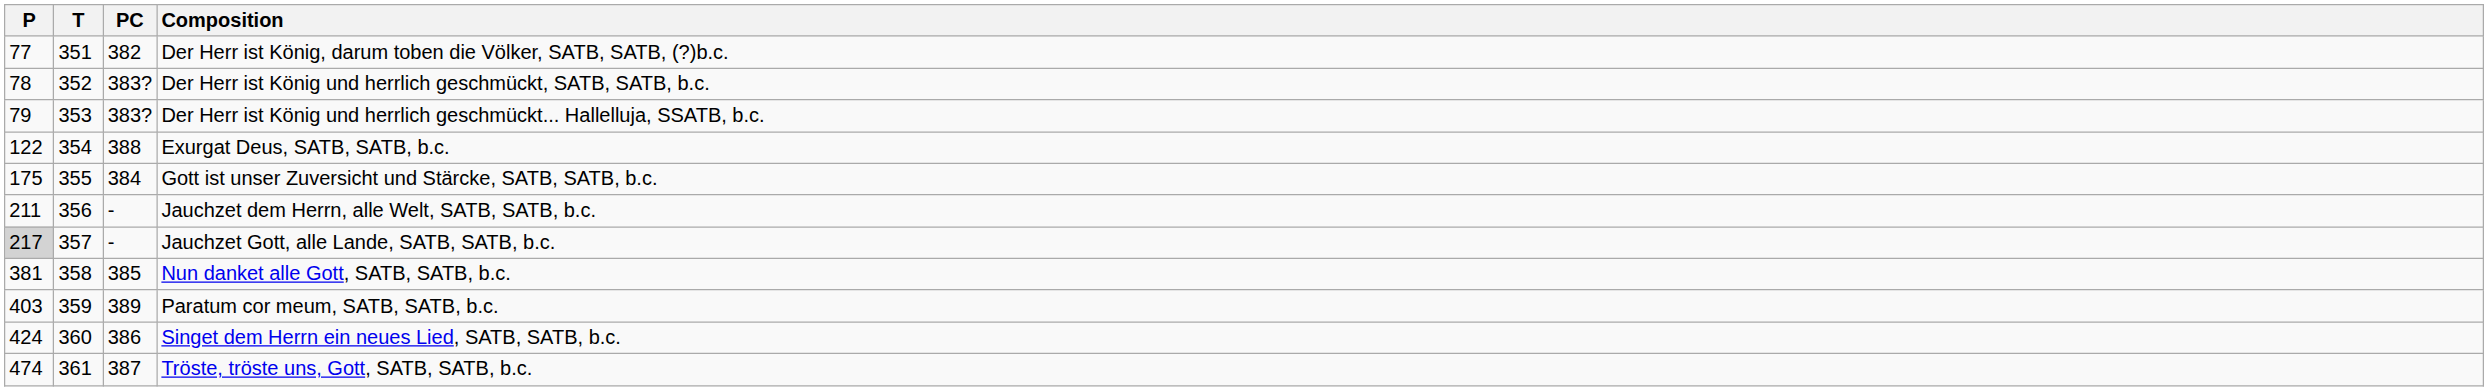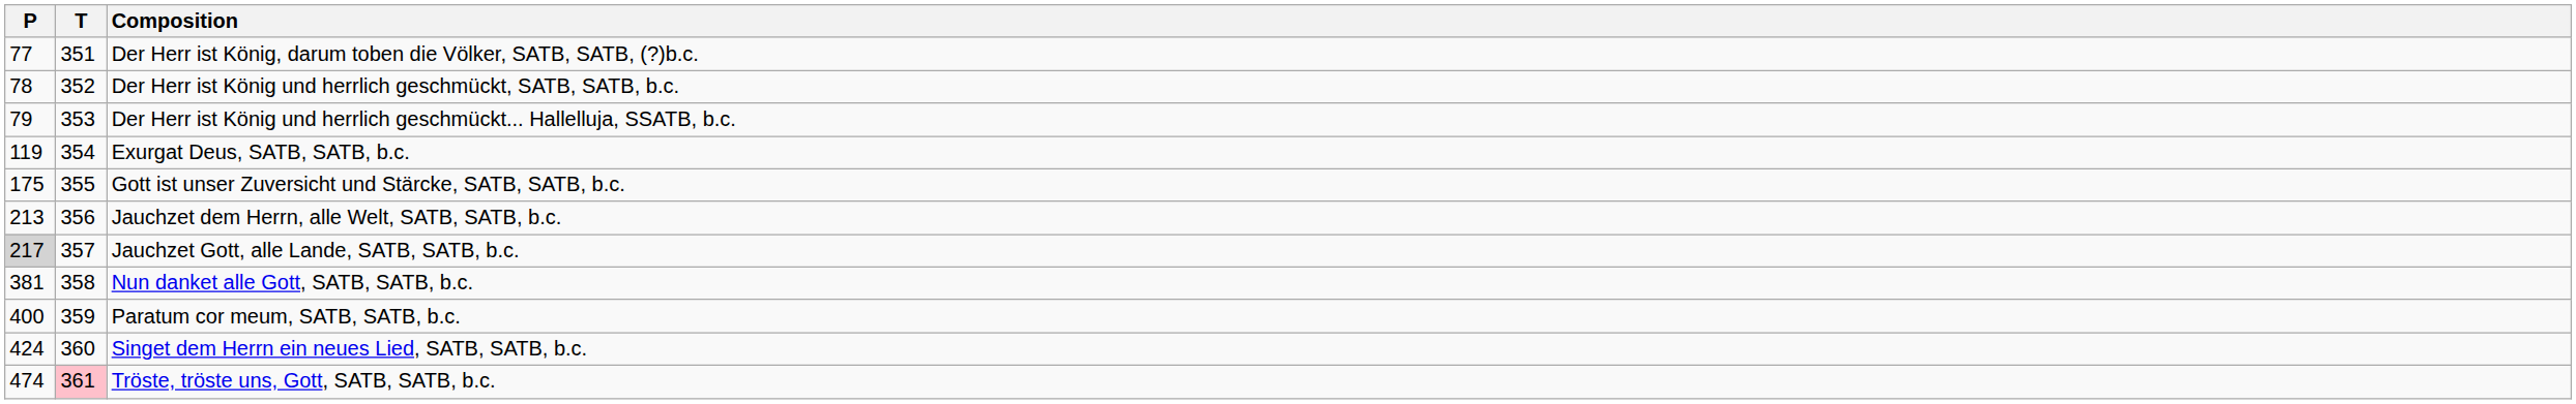 <table class="wikitable" width="100%">
 <tr>
 <th width="32">P</th>
 <th width="32">T</th>
-<th width="32">PC</th>
 <th style="text-align: left;">Composition</th>
 </tr>
 <tr>
 <td>77</td>
 <td>351</td>
-<td>382</td>
 <td>Der Herr ist König, darum toben die Völker, SATB, SATB, (?)b.c.</td>
 </tr>
 <tr>
 <td>78</td>
 <td>352</td>
-<td>383?</td>
 <td>Der Herr ist König und herrlich geschmückt, SATB, SATB, b.c.</td>
 </tr>
 <tr>
 <td>79</td>
 <td>353</td>
-<td>383?</td>
 <td>Der Herr ist König und herrlich geschmückt... Hallelluja, SSATB, b.c.</td>
 </tr>
 <tr>
-<td>122</td>
+<td>119</td>
 <td>354</td>
-<td>388</td>
 <td>Exurgat Deus, SATB, SATB, b.c.</td>
 </tr>
 <tr>
 <td>175</td>
 <td>355</td>
-<td>384</td>
 <td>Gott ist unser Zuversicht und Stärcke, SATB, SATB, b.c.</td>
 </tr>
 <tr>
-<td>211</td>
+<td>213</td>
 <td>356</td>
-<td>-</td>
 <td>Jauchzet dem Herrn, alle Welt, SATB, SATB, b.c.</td>
 </tr>
 <tr>
 <td style="background: lightgrey;">217</td>
 <td>357</td>
-<td>-</td>
 <td>Jauchzet Gott, alle Lande, SATB, SATB, b.c.</td>
 </tr>
 <tr>
 <td>381</td>
 <td>358</td>
-<td>385</td>
 <td><a href='#'>Nun danket alle Gott</a>, SATB, SATB, b.c.</td>
 </tr>
 <tr>
-<td>403</td>
+<td>400</td>
 <td>359</td>
-<td>389</td>
 <td>Paratum cor meum, SATB, SATB, b.c.</td>
 </tr>
 <tr>
 <td>424</td>
 <td>360</td>
-<td>386</td>
 <td><a href='#'>Singet dem Herrn ein neues Lied</a>, SATB, SATB, b.c.</td>
 </tr>
 <tr>
 <td>474</td>
-<td>361</td>
-<td>387</td>
+<td style="background: pink;">361</td>
 <td><a href='#'>Tröste, tröste uns, Gott</a>, SATB, SATB, b.c.</td>
 </tr>
 </table>
